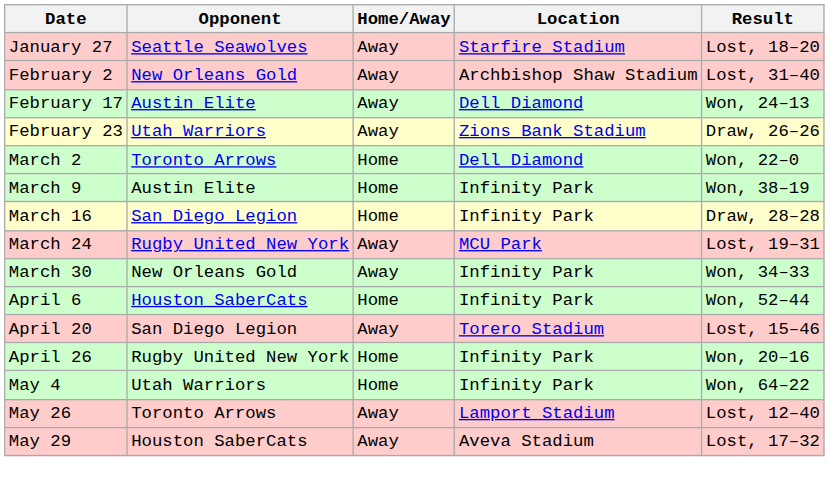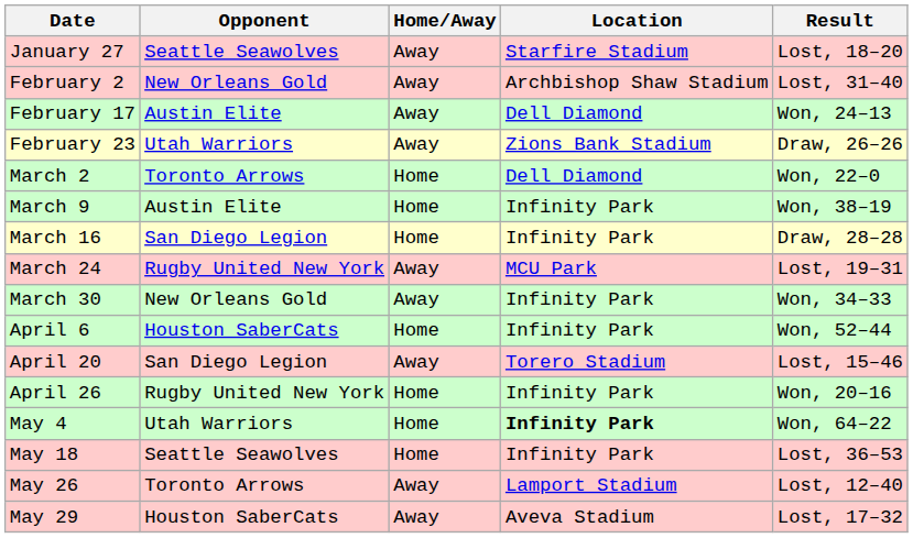 <table class="wikitable">
 <tr>
 <th>Date</th>
 <th>Opponent</th>
 <th>Home/Away</th>
 <th>Location</th>
 <th>Result</th>
 </tr>
 <tr style="background:#fcc;">
 <td>January 27</td>
 <td><a href='#'>Seattle Seawolves</a></td>
 <td>Away</td>
 <td><a href='#'>Starfire Stadium</a></td>
 <td>Lost, 18–20</td>
 </tr>
 <tr style="background:#fcc;">
 <td>February 2</td>
 <td><a href='#'>New Orleans Gold</a></td>
 <td>Away</td>
 <td>Archbishop Shaw Stadium</td>
 <td>Lost, 31–40</td>
 </tr>
 <tr style="background:#cfc;">
 <td>February 17</td>
 <td><a href='#'>Austin Elite</a></td>
 <td>Away</td>
 <td><a href='#'>Dell Diamond</a></td>
 <td>Won, 24–13</td>
 </tr>
 <tr style="background:#ffc;">
 <td>February 23</td>
 <td><a href='#'>Utah Warriors</a></td>
 <td>Away</td>
 <td><a href='#'>Zions Bank Stadium</a></td>
 <td>Draw, 26–26</td>
 </tr>
 <tr style="background:#cfc;">
 <td>March 2</td>
 <td><a href='#'>Toronto Arrows</a></td>
 <td>Home</td>
 <td><a href='#'>Dell Diamond</a></td>
 <td>Won, 22–0</td>
 </tr>
 <tr style="background:#cfc;">
 <td>March 9</td>
 <td>Austin Elite</td>
 <td>Home</td>
 <td>Infinity Park</td>
 <td>Won, 38–19</td>
 </tr>
 <tr style="background:#ffc;">
 <td>March 16</td>
 <td><a href='#'>San Diego Legion</a></td>
 <td>Home</td>
 <td>Infinity Park</td>
 <td>Draw, 28–28</td>
 </tr>
 <tr style="background:#fcc;">
 <td>March 24</td>
 <td><a href='#'>Rugby United New York</a></td>
 <td>Away</td>
 <td><a href='#'>MCU Park</a></td>
 <td>Lost, 19–31</td>
 </tr>
 <tr style="background:#cfc;">
 <td>March 30</td>
 <td>New Orleans Gold</td>
 <td>Away</td>
 <td>Infinity Park</td>
 <td>Won, 34–33</td>
 </tr>
 <tr style="background:#cfc;">
 <td>April 6</td>
 <td><a href='#'>Houston SaberCats</a></td>
 <td>Home</td>
 <td>Infinity Park</td>
 <td>Won, 52–44</td>
 </tr>
 <tr style="background:#fcc;">
 <td>April 20</td>
 <td>San Diego Legion</td>
 <td>Away</td>
 <td><a href='#'>Torero Stadium</a></td>
 <td>Lost, 15–46</td>
 </tr>
 <tr style="background:#cfc;">
 <td>April 26</td>
 <td>Rugby United New York</td>
 <td>Home</td>
 <td>Infinity Park</td>
 <td>Won, 20–16</td>
 </tr>
 <tr style="background:#cfc;">
 <td>May 4</td>
 <td>Utah Warriors</td>
 <td>Home</td>
+<td><strong>Infinity Park</strong></td>
+<td>Won, 64–22</td>
+</tr>
+<tr style="background:#fcc;">
+<td>May 18</td>
+<td>Seattle Seawolves</td>
+<td>Home</td>
 <td>Infinity Park</td>
-<td>Won, 64–22</td>
+<td>Lost, 36–53</td>
 </tr>
 <tr style="background:#fcc;">
 <td>May 26</td>
 <td>Toronto Arrows</td>
 <td>Away</td>
 <td><a href='#'>Lamport Stadium</a></td>
 <td>Lost, 12–40</td>
 </tr>
 <tr style="background:#fcc;">
 <td>May 29</td>
 <td>Houston SaberCats</td>
 <td>Away</td>
 <td>Aveva Stadium</td>
 <td>Lost, 17–32</td>
 </tr>
 </table>
